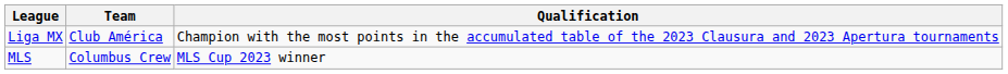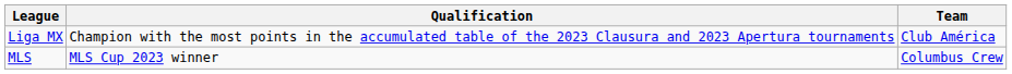 <table class="wikitable">
 <tr>
 <th>League</th>
+<th>Qualification</th>
 <th>Team</th>
-<th>Qualification</th>
 </tr>
 <tr>
 <td><a href='#'>Liga MX</a></td>
+<td>Champion with the most points in the <a href='#'>accumulated table of the 2023 Clausura and 2023 Apertura tournaments</a></td>
 <td> <a href='#'>Club América</a></td>
-<td>Champion with the most points in the <a href='#'>accumulated table of the 2023 Clausura and 2023 Apertura tournaments</a></td>
 </tr>
 <tr>
 <td><a href='#'>MLS</a></td>
+<td><a href='#'>MLS Cup 2023</a> winner</td>
 <td> <a href='#'>Columbus Crew</a></td>
-<td><a href='#'>MLS Cup 2023</a> winner</td>
 </tr>
 </table>
